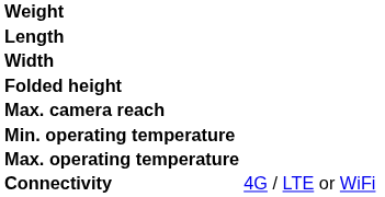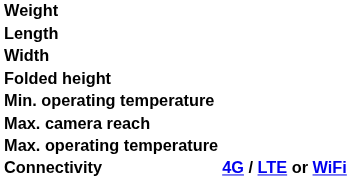 <table>
 <tr>
 <td><strong>Weight</strong></td>
 <td></td>
 </tr>
 <tr>
 <td><strong>Length</strong></td>
 <td></td>
 </tr>
 <tr>
 <td><strong>Width</strong></td>
 <td></td>
 </tr>
 <tr>
 <td><strong>Folded height</strong></td>
 <td></td>
 </tr>
 <tr>
-<td><strong>Max. camera reach</strong></td>
+<td><strong>Min. operating temperature</strong></td>
 <td></td>
 </tr>
 <tr>
-<td><strong>Min. operating temperature</strong></td>
+<td><strong>Max. camera reach</strong></td>
 <td></td>
 </tr>
 <tr>
 <td><strong>Max. operating temperature</strong></td>
 <td></td>
 </tr>
 <tr>
 <td><strong>Connectivity</strong></td>
-<td><a href='#'>4G</a> / <a href='#'>LTE</a> or <a href='#'>WiFi</a></td>
+<td><strong><a href='#'>4G</a> / <a href='#'>LTE</a> or <a href='#'>WiFi</a></strong></td>
 </tr>
 </table>
